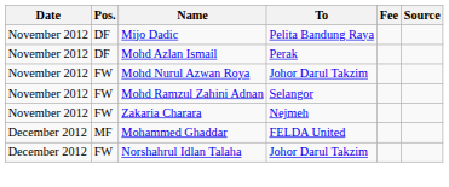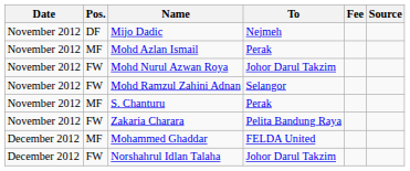 <table class="wikitable">
 <tr>
 <th>Date</th>
 <th>Pos.</th>
 <th>Name</th>
 <th>To</th>
 <th>Fee</th>
 <th>Source</th>
 </tr>
 <tr>
 <td>November 2012</td>
 <td>DF</td>
 <td> <a href='#'>Mijo Dadic</a></td>
-<td> <a href='#'>Pelita Bandung Raya</a></td>
+<td> <a href='#'>Nejmeh</a></td>
 <td></td>
 <td></td>
 </tr>
 <tr>
 <td>November 2012</td>
-<td>DF</td>
+<td>MF</td>
 <td>  <a href='#'>Mohd Azlan Ismail</a></td>
 <td>  <a href='#'>Perak</a></td>
 <td></td>
 <td></td>
 </tr>
 <tr>
 <td>November 2012</td>
 <td>FW</td>
 <td>  <a href='#'>Mohd Nurul Azwan Roya</a></td>
 <td>  <a href='#'>Johor Darul Takzim</a></td>
 <td></td>
 <td></td>
 </tr>
 <tr>
 <td>November 2012</td>
 <td>FW</td>
 <td>  <a href='#'>Mohd Ramzul Zahini Adnan</a></td>
 <td>  <a href='#'>Selangor</a></td>
 <td></td>
 <td></td>
 </tr>
 <tr>
 <td>November 2012</td>
+<td>MF</td>
+<td>  <a href='#'>S. Chanturu</a></td>
+<td>  <a href='#'>Perak</a></td>
+<td></td>
+<td></td>
+</tr>
+<tr>
+<td>November 2012</td>
 <td>FW</td>
 <td> <a href='#'>Zakaria Charara</a></td>
-<td> <a href='#'>Nejmeh</a></td>
+<td> <a href='#'>Pelita Bandung Raya</a></td>
 <td></td>
 <td></td>
 </tr>
 <tr>
 <td>December 2012</td>
 <td>MF</td>
 <td> <a href='#'>Mohammed Ghaddar</a></td>
 <td> <a href='#'>FELDA United</a></td>
 <td></td>
 <td></td>
 </tr>
 <tr>
 <td>December 2012</td>
 <td>FW</td>
 <td>  <a href='#'>Norshahrul Idlan Talaha</a></td>
 <td> <a href='#'>Johor Darul Takzim</a></td>
 <td></td>
 <td></td>
 </tr>
 </table>
